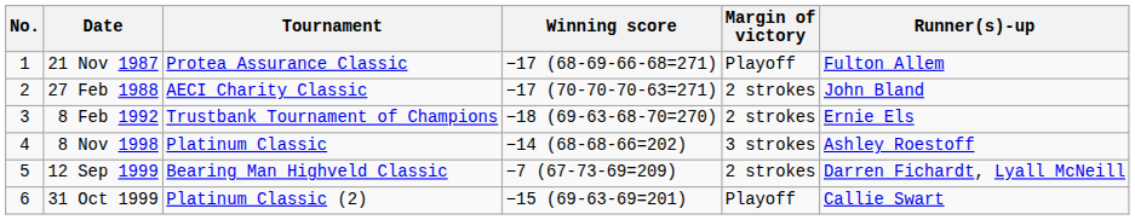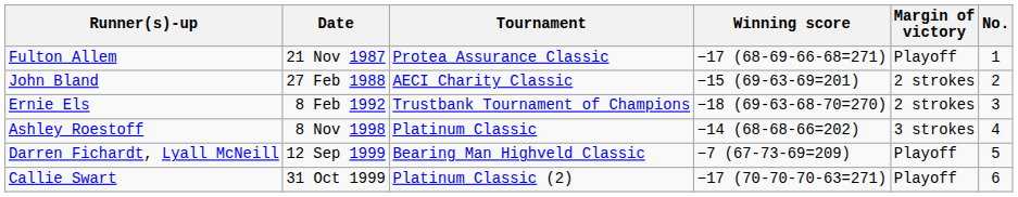 <table class="wikitable" style="font-size:95%;">
 <tr>
-<th>No.</th>
+<th>Runner(s)-up</th>
 <th>Date</th>
 <th>Tournament</th>
 <th>Winning score</th>
 <th>Margin of<br>victory</th>
-<th>Runner(s)-up</th>
+<th>No.</th>
 </tr>
 <tr>
-<td align=center>1</td>
+<td> <a href='#'>Fulton Allem</a></td>
 <td align=right>21 Nov <a href='#'>1987</a></td>
 <td><a href='#'>Protea Assurance Classic</a></td>
 <td>−17 (68-69-66-68=271)</td>
 <td>Playoff</td>
-<td> <a href='#'>Fulton Allem</a></td>
+<td align=center>1</td>
 </tr>
 <tr>
-<td align=center>2</td>
+<td> <a href='#'>John Bland</a></td>
 <td align=right>27 Feb <a href='#'>1988</a></td>
 <td><a href='#'>AECI Charity Classic</a></td>
-<td>−17 (70-70-70-63=271)</td>
+<td>−15 (69-63-69=201)</td>
 <td>2 strokes</td>
-<td> <a href='#'>John Bland</a></td>
+<td align=center>2</td>
 </tr>
 <tr>
-<td align=center>3</td>
+<td> <a href='#'>Ernie Els</a></td>
 <td align=right>8 Feb <a href='#'>1992</a></td>
 <td><a href='#'>Trustbank Tournament of Champions</a></td>
 <td>−18 (69-63-68-70=270)</td>
 <td>2 strokes</td>
-<td> <a href='#'>Ernie Els</a></td>
+<td align=center>3</td>
 </tr>
 <tr>
-<td align=center>4</td>
+<td> <a href='#'>Ashley Roestoff</a></td>
 <td align=right>8 Nov <a href='#'>1998</a></td>
 <td><a href='#'>Platinum Classic</a></td>
 <td>−14 (68-68-66=202)</td>
 <td>3 strokes</td>
-<td> <a href='#'>Ashley Roestoff</a></td>
+<td align=center>4</td>
 </tr>
 <tr>
-<td align=center>5</td>
+<td> <a href='#'>Darren Fichardt</a>,  <a href='#'>Lyall McNeill</a></td>
 <td align=right>12 Sep <a href='#'>1999</a></td>
 <td><a href='#'>Bearing Man Highveld Classic</a></td>
 <td>−7 (67-73-69=209)</td>
-<td>2 strokes</td>
-<td> <a href='#'>Darren Fichardt</a>,  <a href='#'>Lyall McNeill</a></td>
+<td>Playoff</td>
+<td align=center>5</td>
 </tr>
 <tr>
-<td align=center>6</td>
+<td> <a href='#'>Callie Swart</a></td>
 <td align=right>31 Oct 1999</td>
 <td><a href='#'>Platinum Classic</a> (2)</td>
-<td>−15 (69-63-69=201)</td>
+<td>−17 (70-70-70-63=271)</td>
 <td>Playoff</td>
-<td> <a href='#'>Callie Swart</a></td>
+<td align=center>6</td>
 </tr>
 </table>
